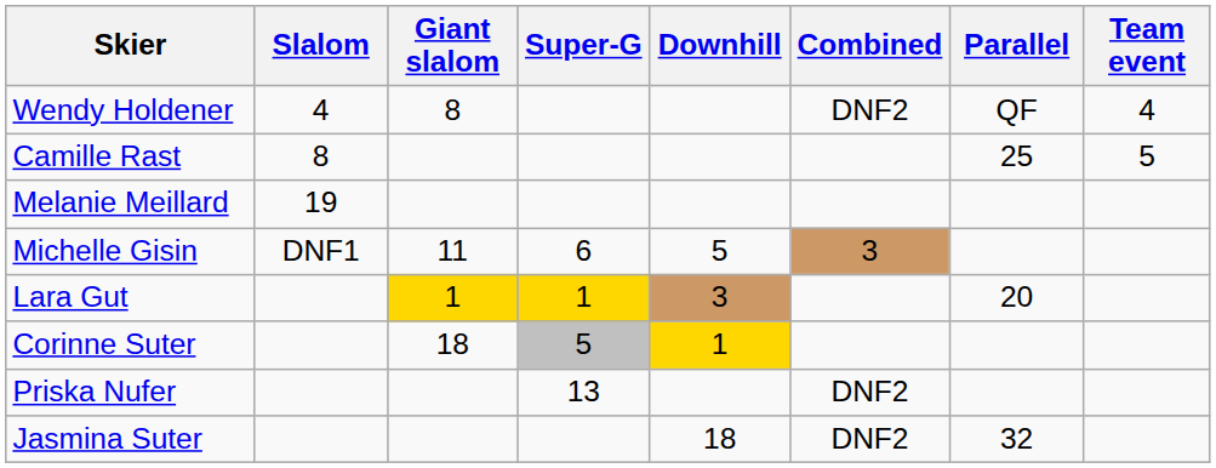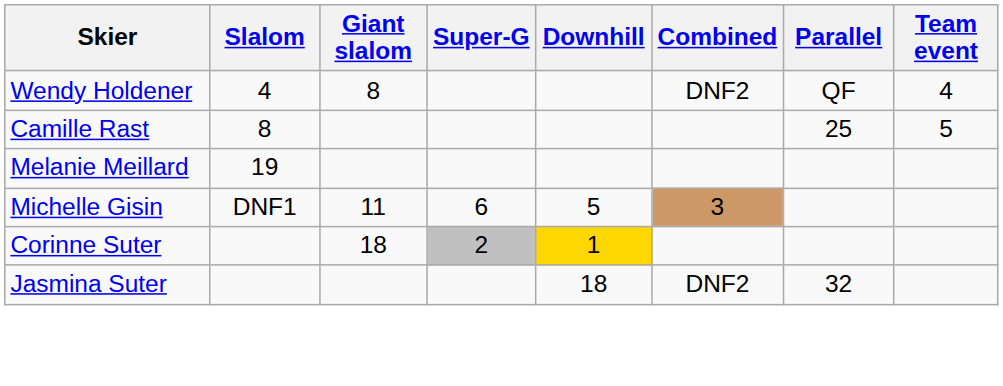 <table class="wikitable" width=650px style="font-size:100%; text-align:center;">
 <tr>
 <th width=160px>Skier</th>
 <th width=70px><a href='#'>Slalom</a></th>
 <th width=70px><a href='#'>Giant slalom</a></th>
 <th width=70px><a href='#'>Super-G</a></th>
 <th width=70px><a href='#'>Downhill</a></th>
 <th width=70px><a href='#'>Combined</a></th>
 <th width=70px><a href='#'>Parallel</a></th>
 <th width=70px><a href='#'>Team event</a></th>
 </tr>
 <tr>
 <td align=left><a href='#'>Wendy Holdener</a></td>
 <td>4</td>
 <td>8</td>
 <td></td>
 <td></td>
 <td>DNF2</td>
 <td>QF</td>
 <td>4</td>
 </tr>
 <tr>
 <td align=left><a href='#'>Camille Rast</a></td>
 <td>8</td>
 <td></td>
 <td></td>
 <td></td>
 <td></td>
 <td>25</td>
 <td>5</td>
 </tr>
 <tr>
 <td align=left><a href='#'>Melanie Meillard</a></td>
 <td>19</td>
 <td></td>
 <td></td>
 <td></td>
 <td></td>
 <td></td>
 <td></td>
 </tr>
 <tr>
 <td align=left><a href='#'>Michelle Gisin</a></td>
 <td>DNF1</td>
 <td>11</td>
 <td>6</td>
 <td>5</td>
 <td bgcolor=cc9966>3</td>
 <td></td>
 <td></td>
 </tr>
 <tr>
-<td align=left><a href='#'>Lara Gut</a></td>
-<td></td>
-<td bgcolor=gold>1</td>
-<td bgcolor=gold>1</td>
-<td bgcolor=cc9966>3</td>
-<td></td>
-<td>20</td>
-<td></td>
-</tr>
-<tr>
 <td align=left><a href='#'>Corinne Suter</a></td>
 <td></td>
 <td>18</td>
-<td bgcolor=silver>5</td>
+<td bgcolor=silver>2</td>
 <td bgcolor=gold>1</td>
 <td></td>
-<td></td>
-<td></td>
-</tr>
-<tr>
-<td align=left><a href='#'>Priska Nufer</a></td>
-<td></td>
-<td></td>
-<td>13</td>
-<td></td>
-<td>DNF2</td>
 <td></td>
 <td></td>
 </tr>
 <tr>
 <td align=left><a href='#'>Jasmina Suter</a></td>
 <td></td>
 <td></td>
 <td></td>
 <td>18</td>
 <td>DNF2</td>
 <td>32</td>
 <td></td>
 </tr>
 </table>
